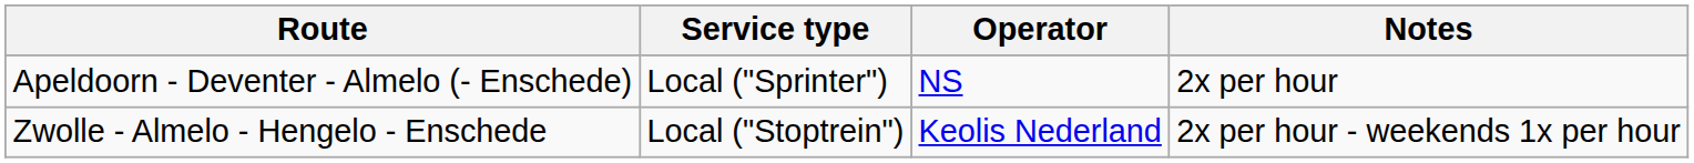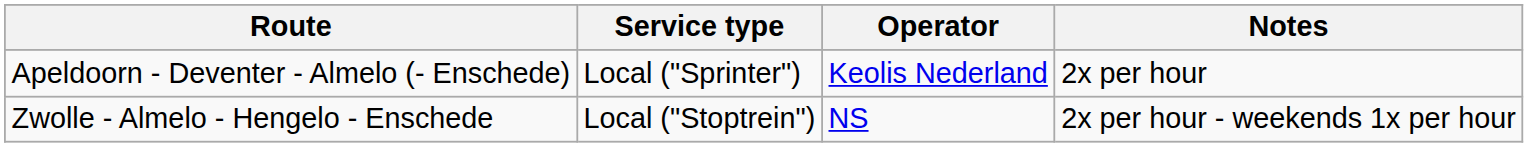 <table class="wikitable">
 <tr>
 <th>Route</th>
 <th>Service type</th>
 <th>Operator</th>
 <th>Notes</th>
 </tr>
 <tr>
 <td>Apeldoorn - Deventer - Almelo (- Enschede)</td>
 <td>Local ("Sprinter")</td>
-<td><a href='#'>NS</a></td>
+<td><a href='#'>Keolis Nederland</a></td>
 <td>2x per hour</td>
 </tr>
 <tr>
 <td>Zwolle - Almelo - Hengelo - Enschede</td>
 <td>Local ("Stoptrein")</td>
-<td><a href='#'>Keolis Nederland</a></td>
+<td><a href='#'>NS</a></td>
 <td>2x per hour - weekends 1x per hour</td>
 </tr>
 </table>
